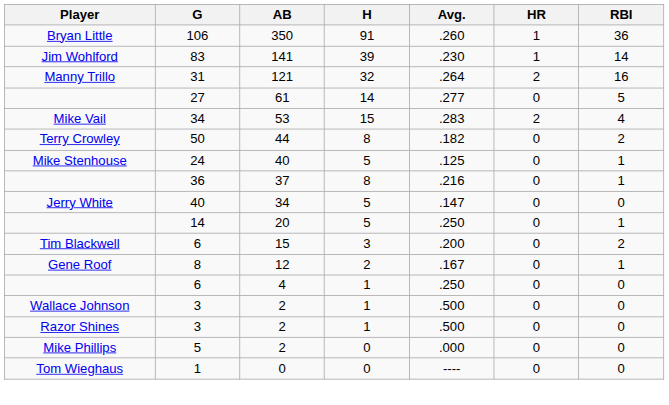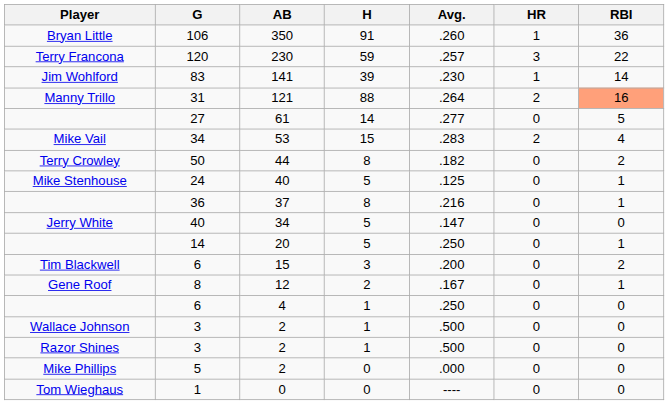 <table class="wikitable sortable">
 <tr>
 <th bgcolor="#DDDDFF" width="16%">Player</th>
 <th bgcolor="#DDDDFF" width="9%">G</th>
 <th bgcolor="#DDDDFF" width="9%">AB</th>
 <th bgcolor="#DDDDFF" width="9%">H</th>
 <th bgcolor="#DDDDFF" width="9%">Avg.</th>
 <th bgcolor="#DDDDFF" width="9%">HR</th>
 <th bgcolor="#DDDDFF" width="9%">RBI</th>
 </tr>
 <tr align="center">
 <td><a href='#'>Bryan Little</a></td>
 <td>106</td>
 <td>350</td>
 <td>91</td>
 <td>.260</td>
 <td>1</td>
 <td>36</td>
 </tr>
 <tr align=center>
+<td><a href='#'>Terry Francona</a></td>
+<td>120</td>
+<td>230</td>
+<td>59</td>
+<td>.257</td>
+<td>3</td>
+<td>22</td>
+</tr>
+<tr align=center>
 <td><a href='#'>Jim Wohlford</a></td>
 <td>83</td>
 <td>141</td>
 <td>39</td>
 <td>.230</td>
 <td>1</td>
 <td>14</td>
 </tr>
 <tr align=center>
 <td><a href='#'>Manny Trillo</a></td>
 <td>31</td>
 <td>121</td>
-<td>32</td>
+<td>88</td>
 <td>.264</td>
 <td>2</td>
-<td>16</td>
+<td style="background: lightsalmon;">16</td>
 </tr>
 <tr align=center>
 <td></td>
 <td>27</td>
 <td>61</td>
 <td>14</td>
 <td>.277</td>
 <td>0</td>
 <td>5</td>
 </tr>
 <tr align="center">
 <td><a href='#'>Mike Vail</a></td>
 <td>34</td>
 <td>53</td>
 <td>15</td>
 <td>.283</td>
 <td>2</td>
 <td>4</td>
 </tr>
 <tr align=center>
 <td><a href='#'>Terry Crowley</a></td>
 <td>50</td>
 <td>44</td>
 <td>8</td>
 <td>.182</td>
 <td>0</td>
 <td>2</td>
 </tr>
 <tr align=center>
 <td><a href='#'>Mike Stenhouse</a></td>
 <td>24</td>
 <td>40</td>
 <td>5</td>
 <td>.125</td>
 <td>0</td>
 <td>1</td>
 </tr>
 <tr align=center>
 <td></td>
 <td>36</td>
 <td>37</td>
 <td>8</td>
 <td>.216</td>
 <td>0</td>
 <td>1</td>
 </tr>
 <tr align="center">
 <td><a href='#'>Jerry White</a></td>
 <td>40</td>
 <td>34</td>
 <td>5</td>
 <td>.147</td>
 <td>0</td>
 <td>0</td>
 </tr>
 <tr align=center>
 <td></td>
 <td>14</td>
 <td>20</td>
 <td>5</td>
 <td>.250</td>
 <td>0</td>
 <td>1</td>
 </tr>
 <tr align="center">
 <td><a href='#'>Tim Blackwell</a></td>
 <td>6</td>
 <td>15</td>
 <td>3</td>
 <td>.200</td>
 <td>0</td>
 <td>2</td>
 </tr>
 <tr align=center>
 <td><a href='#'>Gene Roof</a></td>
 <td>8</td>
 <td>12</td>
 <td>2</td>
 <td>.167</td>
 <td>0</td>
 <td>1</td>
 </tr>
 <tr align=center>
 <td></td>
 <td>6</td>
 <td>4</td>
 <td>1</td>
 <td>.250</td>
 <td>0</td>
 <td>0</td>
 </tr>
 <tr align="center">
 <td><a href='#'>Wallace Johnson</a></td>
 <td>3</td>
 <td>2</td>
 <td>1</td>
 <td>.500</td>
 <td>0</td>
 <td>0</td>
 </tr>
 <tr align=center>
 <td><a href='#'>Razor Shines</a></td>
 <td>3</td>
 <td>2</td>
 <td>1</td>
 <td>.500</td>
 <td>0</td>
 <td>0</td>
 </tr>
 <tr align=center>
 <td><a href='#'>Mike Phillips</a></td>
 <td>5</td>
 <td>2</td>
 <td>0</td>
 <td>.000</td>
 <td>0</td>
 <td>0</td>
 </tr>
 <tr align=center>
 <td><a href='#'>Tom Wieghaus</a></td>
 <td>1</td>
 <td>0</td>
 <td>0</td>
 <td>----</td>
 <td>0</td>
 <td>0</td>
 </tr>
 </table>
